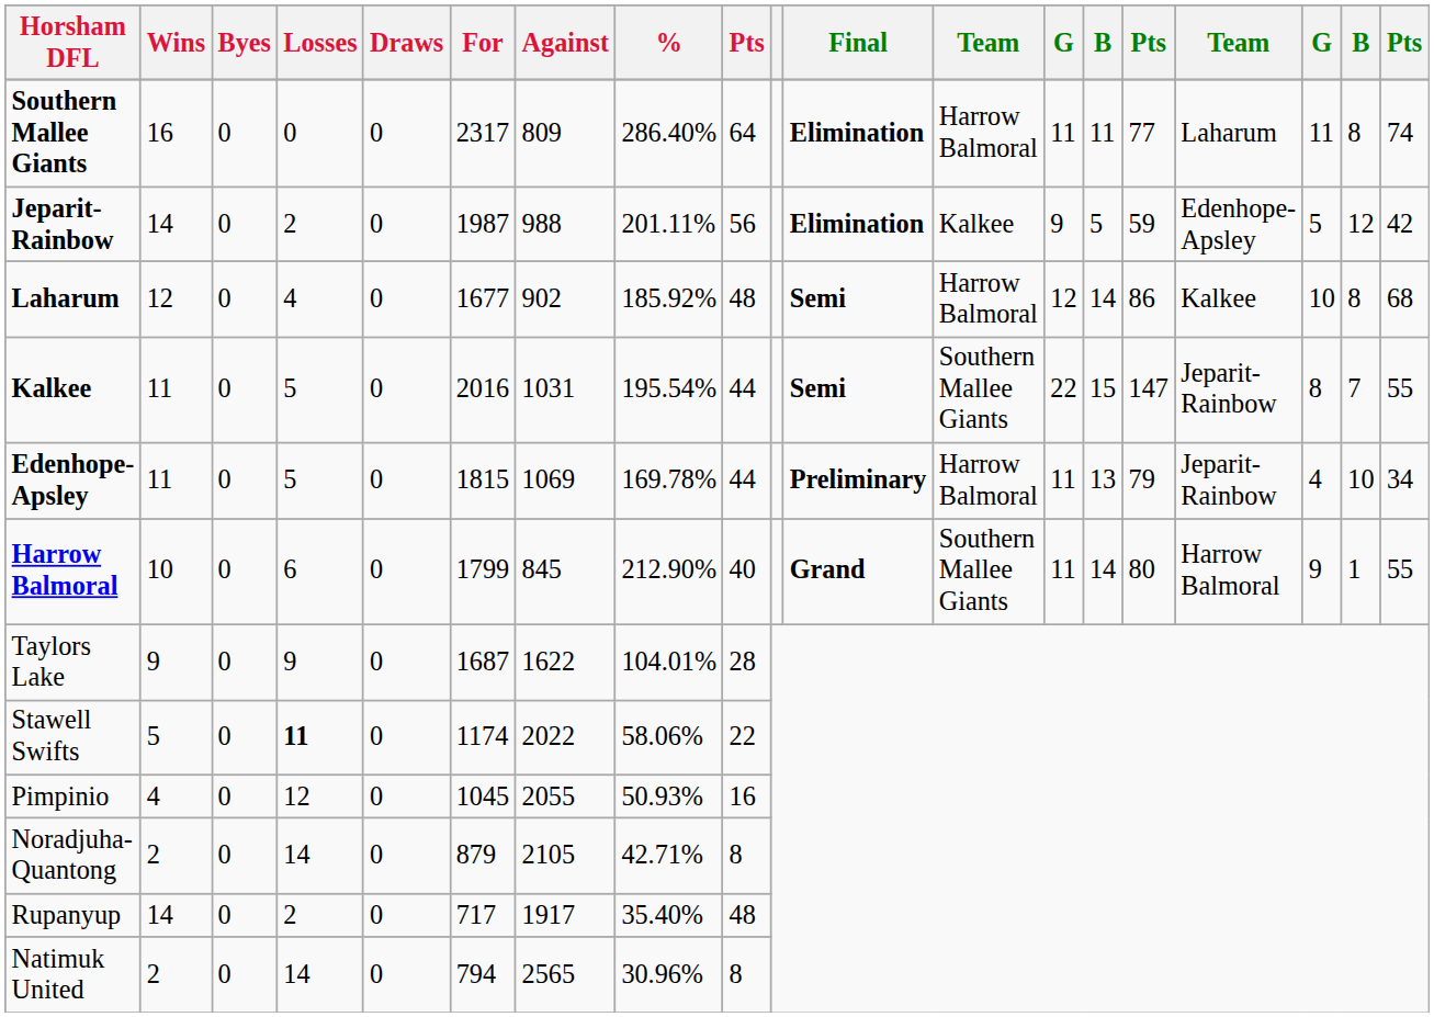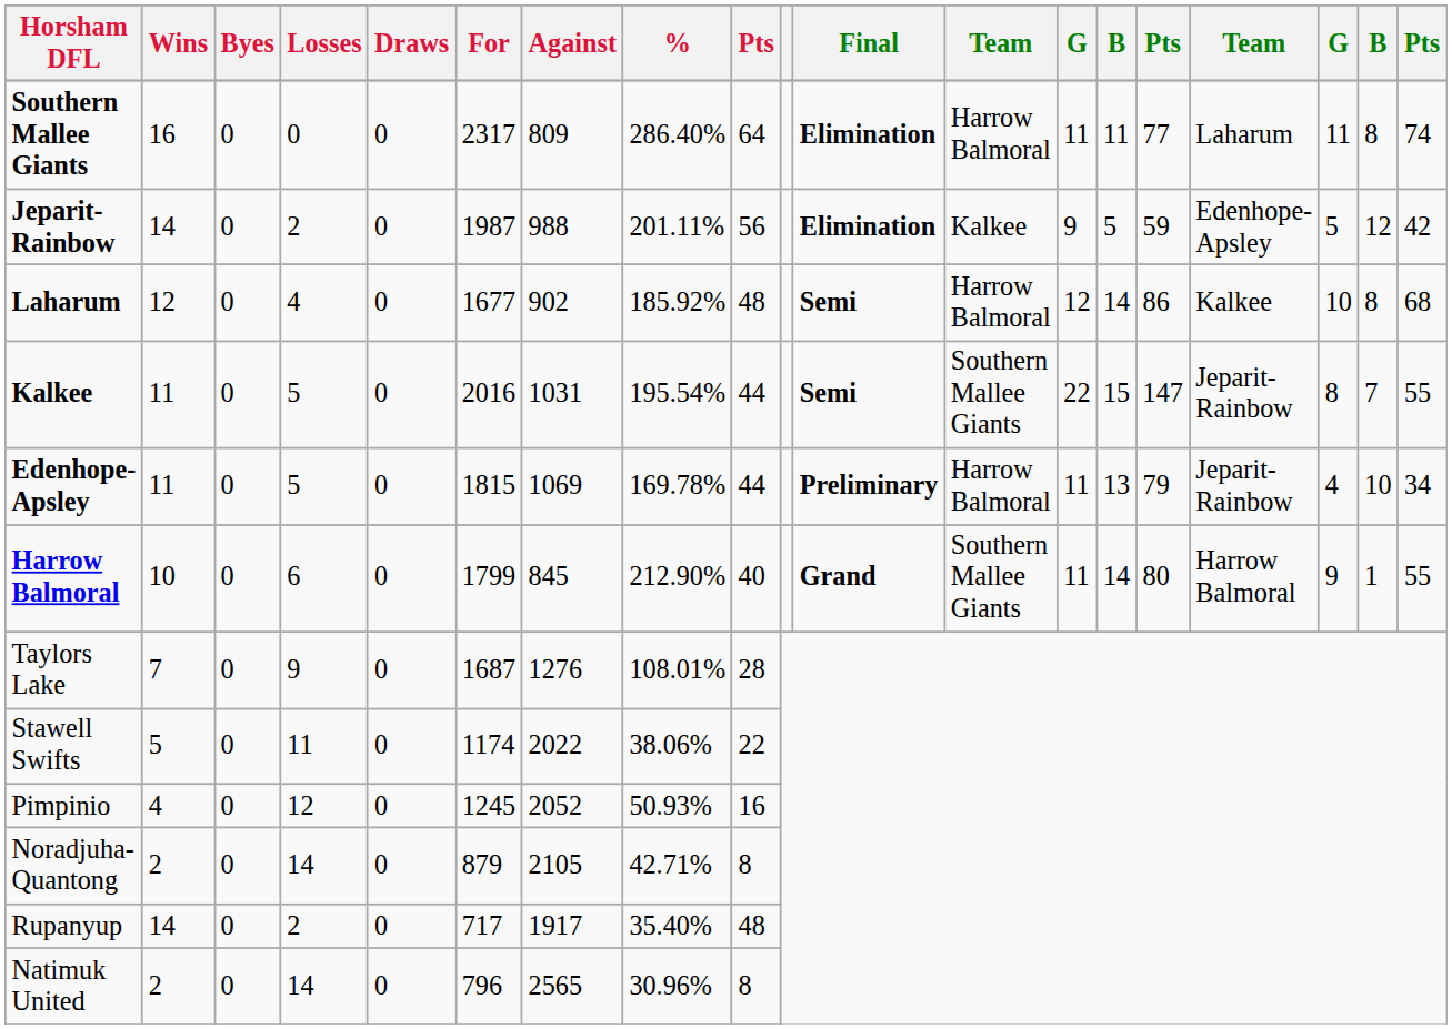 <table style="font-size: 85%; text-align: left;" class="wikitable">
 <tr>
 <th style="color:crimson">Horsham DFL</th>
 <th style="color:crimson">Wins</th>
 <th style="color:crimson">Byes</th>
 <th style="color:crimson">Losses</th>
 <th style="color:crimson">Draws</th>
 <th style="color:crimson">For</th>
 <th style="color:crimson">Against</th>
 <th style="color:crimson">%</th>
 <th style="color:crimson">Pts</th>
 <th></th>
 <th style="color:green">Final</th>
 <th style="color:green">Team</th>
 <th style="color:green">G</th>
 <th style="color:green">B</th>
 <th style="color:green">Pts</th>
 <th style="color:green">Team</th>
 <th style="color:green">G</th>
 <th style="color:green">B</th>
 <th style="color:green">Pts</th>
 </tr>
 <tr>
 </tr>
 <tr>
 </tr>
 <tr>
 <td><strong>	Southern Mallee Giants	</strong></td>
 <td>16</td>
 <td>0</td>
 <td>0</td>
 <td>0</td>
 <td>2317</td>
 <td>809</td>
 <td>286.40%</td>
 <td>64</td>
 <td></td>
 <td><strong>Elimination</strong></td>
 <td>Harrow Balmoral</td>
 <td>11</td>
 <td>11</td>
 <td>77</td>
 <td>Laharum</td>
 <td>11</td>
 <td>8</td>
 <td>74</td>
 </tr>
 <tr>
 <td><strong>	Jeparit-Rainbow	</strong></td>
 <td>14</td>
 <td>0</td>
 <td>2</td>
 <td>0</td>
 <td>1987</td>
 <td>988</td>
 <td>201.11%</td>
 <td>56</td>
 <td></td>
 <td><strong>Elimination</strong></td>
 <td>Kalkee</td>
 <td>9</td>
 <td>5</td>
 <td>59</td>
 <td>Edenhope-Apsley</td>
 <td>5</td>
 <td>12</td>
 <td>42</td>
 </tr>
 <tr>
 <td><strong>	Laharum	</strong></td>
 <td>12</td>
 <td>0</td>
 <td>4</td>
 <td>0</td>
 <td>1677</td>
 <td>902</td>
 <td>185.92%</td>
 <td>48</td>
 <td></td>
 <td><strong>Semi</strong></td>
 <td>Harrow Balmoral</td>
 <td>12</td>
 <td>14</td>
 <td>86</td>
 <td>Kalkee</td>
 <td>10</td>
 <td>8</td>
 <td>68</td>
 </tr>
 <tr>
 <td><strong>	Kalkee	</strong></td>
 <td>11</td>
 <td>0</td>
 <td>5</td>
 <td>0</td>
 <td>2016</td>
 <td>1031</td>
 <td>195.54%</td>
 <td>44</td>
 <td></td>
 <td><strong> Semi</strong></td>
 <td>Southern Mallee Giants</td>
 <td>22</td>
 <td>15</td>
 <td>147</td>
 <td>Jeparit-Rainbow</td>
 <td>8</td>
 <td>7</td>
 <td>55</td>
 </tr>
 <tr>
 <td><strong>	Edenhope-Apsley 	</strong></td>
 <td>11</td>
 <td>0</td>
 <td>5</td>
 <td>0</td>
 <td>1815</td>
 <td>1069</td>
 <td>169.78%</td>
 <td>44</td>
 <td></td>
 <td><strong>Preliminary</strong></td>
 <td>Harrow Balmoral</td>
 <td>11</td>
 <td>13</td>
 <td>79</td>
 <td>Jeparit-Rainbow</td>
 <td>4</td>
 <td>10</td>
 <td>34</td>
 </tr>
 <tr>
 <td><strong>	<a href='#'>Harrow Balmoral</a></strong></td>
 <td>10</td>
 <td>0</td>
 <td>6</td>
 <td>0</td>
 <td>1799</td>
 <td>845</td>
 <td>212.90%</td>
 <td>40</td>
 <td></td>
 <td><strong>Grand</strong></td>
 <td>Southern Mallee Giants</td>
 <td>11</td>
 <td>14</td>
 <td>80</td>
 <td>Harrow Balmoral</td>
 <td>9</td>
 <td>1</td>
 <td>55</td>
 </tr>
 <tr>
 <td>Taylors Lake</td>
-<td>9</td>
+<td>7</td>
 <td>0</td>
 <td>9</td>
 <td>0</td>
 <td>1687</td>
-<td>1622</td>
-<td>104.01%</td>
+<td>1276</td>
+<td>108.01%</td>
 <td>28</td>
 </tr>
 <tr>
 <td>Stawell Swifts</td>
 <td>5</td>
 <td>0</td>
-<td><strong>11</strong></td>
+<td>11</td>
 <td>0</td>
 <td>1174</td>
 <td>2022</td>
-<td>58.06%</td>
+<td>38.06%</td>
 <td>22</td>
 </tr>
 <tr>
 <td>Pimpinio</td>
 <td>4</td>
 <td>0</td>
 <td>12</td>
 <td>0</td>
-<td>1045</td>
-<td>2055</td>
+<td>1245</td>
+<td>2052</td>
 <td>50.93%</td>
 <td>16</td>
 </tr>
 <tr>
 <td>Noradjuha-Quantong</td>
 <td>2</td>
 <td>0</td>
 <td>14</td>
 <td>0</td>
 <td>879</td>
 <td>2105</td>
 <td>42.71%</td>
 <td>8</td>
 </tr>
 <tr>
 <td>Rupanyup</td>
 <td>14</td>
 <td>0</td>
 <td>2</td>
 <td>0</td>
 <td>717</td>
 <td>1917</td>
 <td>35.40%</td>
 <td>48</td>
 </tr>
 <tr>
 <td>Natimuk United</td>
 <td>2</td>
 <td>0</td>
 <td>14</td>
 <td>0</td>
-<td>794</td>
+<td>796</td>
 <td>2565</td>
 <td>30.96%</td>
 <td>8</td>
 </tr>
 <tr>
 </tr>
 </table>
